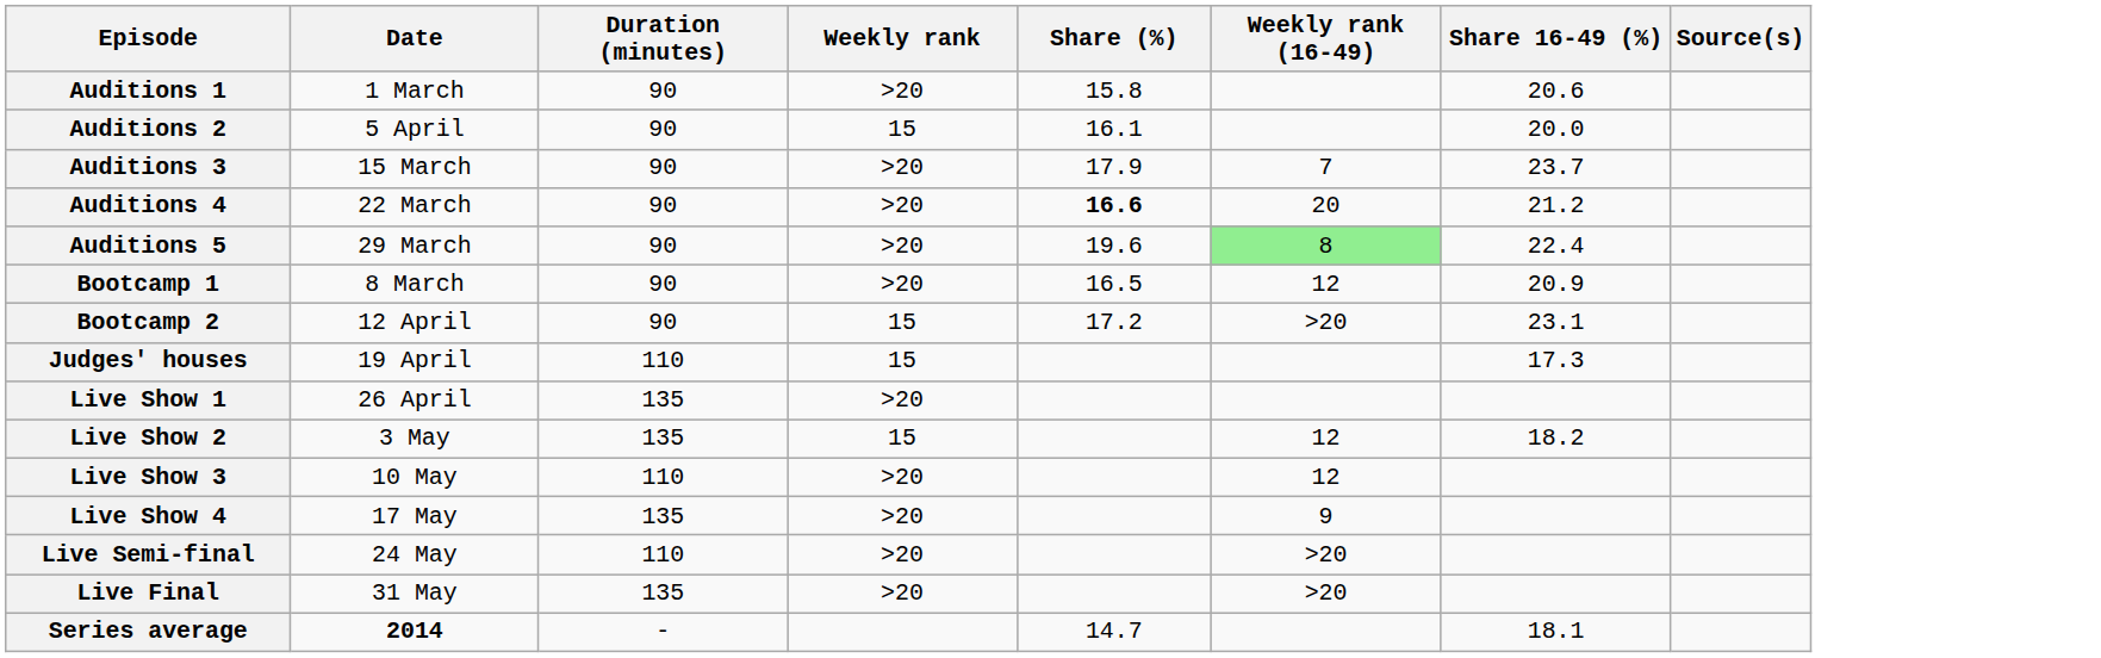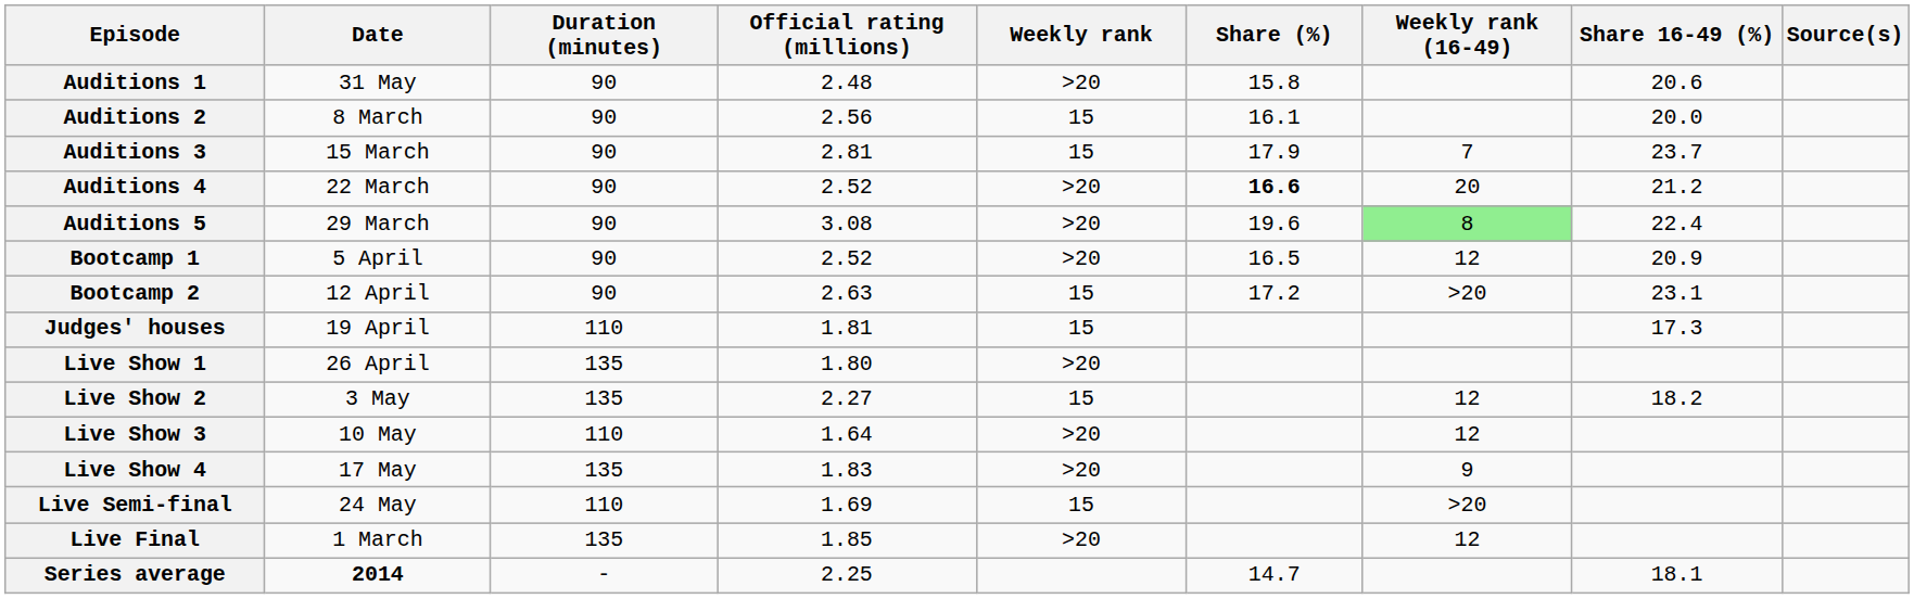 <table class="wikitable sortable" style="text-align:center">
 <tr>
 <th scope="col" style="width:150px;">Episode</th>
 <th scope="col" style="width:130px;">Date</th>
 <th scope="col" style="width:130px;">Duration <br>(minutes)</th>
+<th scope="col" style="width:150px;">Official rating<br>(millions)</th>
 <th scope="col" style="width:120px;">Weekly rank</th>
 <th scope="col" style="width:100px;">Share (%)</th>
 <th scope="col" style="width:120px;">Weekly rank (16-49)</th>
 <th scope="col" style="width:120px;">Share 16-49 (%)</th>
 <th scope="col" style="width:50px;">Source(s)</th>
 </tr>
 <tr>
 <th scope="row">Auditions 1</th>
-<td>1 March</td>
+<td>31 May</td>
 <td>90</td>
+<td>2.48</td>
 <td>>20</td>
 <td>15.8</td>
 <td></td>
 <td>20.6</td>
 <td></td>
 </tr>
 <tr>
 <th scope="row">Auditions 2</th>
-<td>5 April</td>
+<td>8 March</td>
 <td>90</td>
+<td>2.56</td>
 <td>15</td>
 <td>16.1</td>
 <td></td>
 <td>20.0</td>
 <td></td>
 </tr>
 <tr>
 <th scope="row">Auditions 3</th>
 <td>15 March</td>
 <td>90</td>
-<td>>20</td>
+<td>2.81</td>
+<td>15</td>
 <td>17.9</td>
 <td>7</td>
 <td>23.7</td>
 <td></td>
 </tr>
 <tr>
 <th scope="row">Auditions 4</th>
 <td>22 March</td>
 <td>90</td>
+<td>2.52</td>
 <td>>20</td>
 <td><strong>16.6</strong></td>
 <td>20</td>
 <td>21.2</td>
 <td></td>
 </tr>
 <tr>
 <th scope="row">Auditions 5</th>
 <td>29 March</td>
 <td>90</td>
+<td>3.08</td>
 <td>>20</td>
 <td>19.6</td>
 <td style="background: lightgreen;">8</td>
 <td>22.4</td>
 <td></td>
 </tr>
 <tr>
 <th scope="row">Bootcamp 1</th>
-<td>8 March</td>
+<td>5 April</td>
 <td>90</td>
+<td>2.52</td>
 <td>>20</td>
 <td>16.5</td>
 <td>12</td>
 <td>20.9</td>
 <td></td>
 </tr>
 <tr>
 <th scope="row">Bootcamp 2</th>
 <td>12 April</td>
 <td>90</td>
+<td>2.63</td>
 <td>15</td>
 <td>17.2</td>
 <td>>20</td>
 <td>23.1</td>
 <td></td>
 </tr>
 <tr>
 <th scope="row">Judges' houses</th>
 <td>19 April</td>
 <td>110</td>
+<td>1.81</td>
 <td>15</td>
 <td></td>
 <td></td>
 <td>17.3</td>
 <td></td>
 </tr>
 <tr>
 <th scope="row">Live Show 1</th>
 <td>26 April</td>
 <td>135</td>
+<td>1.80</td>
 <td>>20</td>
 <td></td>
 <td></td>
 <td></td>
 <td></td>
 </tr>
 <tr>
 <th scope="row">Live Show 2</th>
 <td>3 May</td>
 <td>135</td>
+<td>2.27</td>
 <td>15</td>
 <td></td>
 <td>12</td>
 <td>18.2</td>
 <td></td>
 </tr>
 <tr>
 <th scope="row">Live Show 3</th>
 <td>10 May</td>
 <td>110</td>
+<td>1.64</td>
 <td>>20</td>
 <td></td>
 <td>12</td>
 <td></td>
 <td></td>
 </tr>
 <tr>
 <th scope="row">Live Show 4</th>
 <td>17 May</td>
 <td>135</td>
+<td>1.83</td>
 <td>>20</td>
 <td></td>
 <td>9</td>
 <td></td>
 <td></td>
 </tr>
 <tr>
 <th scope="row">Live Semi-final</th>
 <td>24 May</td>
 <td>110</td>
-<td>>20</td>
+<td>1.69</td>
+<td>15</td>
 <td></td>
 <td>>20</td>
 <td></td>
 <td></td>
 </tr>
 <tr>
 <th scope="row">Live Final</th>
-<td>31 May</td>
+<td>1 March</td>
 <td>135</td>
+<td>1.85</td>
 <td>>20</td>
 <td></td>
-<td>>20</td>
+<td>12</td>
 <td></td>
 <td></td>
 </tr>
 <tr>
 <th scope="row"><strong>Series average</strong></th>
 <td><strong>2014</strong></td>
 <td>-</td>
+<td>2.25</td>
 <td></td>
 <td>14.7</td>
 <td></td>
 <td>18.1</td>
 <td></td>
 </tr>
 </table>
